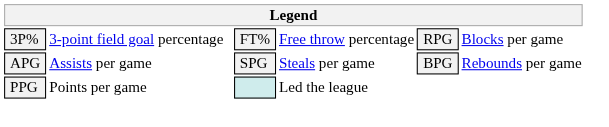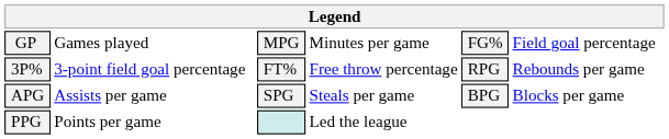 <table class="toccolours" style="font-size: 90%; white-space: nowrap;">
 <tr>
 <th colspan="6" style="background-color: #F2F2F2; border: 1px solid #AAAAAA;">Legend</th>
+</tr>
+<tr>
+<td style="background-color: #F2F2F2; border: 1px solid black;">  GP</td>
+<td>Games played</td>
+<td style="background-color: #F2F2F2; border: 1px solid black"> MPG </td>
+<td>Minutes per game</td>
+<td style="background-color: #F2F2F2; border: 1px solid black;"> FG% </td>
+<td style="padding-right: 8px"><a href='#'>Field goal</a> percentage</td>
 </tr>
 <tr>
 <td style="background-color: #F2F2F2; border: 1px solid black"> 3P% </td>
 <td style="padding-right: 8px"><a href='#'>3-point field goal</a> percentage</td>
 <td style="background-color: #F2F2F2; border: 1px solid black"> FT% </td>
 <td><a href='#'>Free throw</a> percentage</td>
 <td style="background-color: #F2F2F2; border: 1px solid black;"> RPG </td>
-<td><a href='#'>Blocks</a> per game</td>
+<td><a href='#'>Rebounds</a> per game</td>
 </tr>
 <tr>
 <td style="background-color: #F2F2F2; border: 1px solid black"> APG </td>
 <td><a href='#'>Assists</a> per game</td>
 <td style="background-color: #F2F2F2; border: 1px solid black"> SPG </td>
 <td><a href='#'>Steals</a> per game</td>
 <td style="background-color: #F2F2F2; border: 1px solid black;"> BPG </td>
-<td><a href='#'>Rebounds</a> per game</td>
+<td><a href='#'>Blocks</a> per game</td>
 </tr>
 <tr>
 <td style="background-color: #F2F2F2; border: 1px solid black"> PPG </td>
 <td>Points per game</td>
 <td style="background-color: #CFECEC; border: 1px solid black"> <strong> </strong> </td>
 <td>Led the league</td>
 </tr>
 <tr>
 </tr>
 </table>
